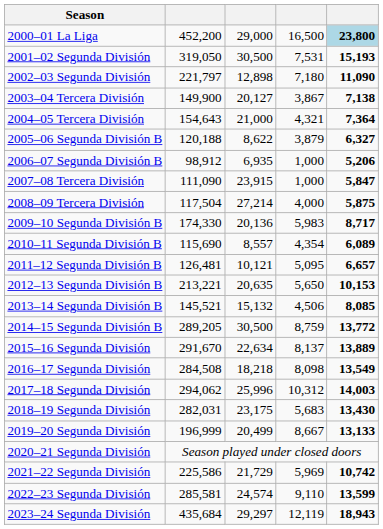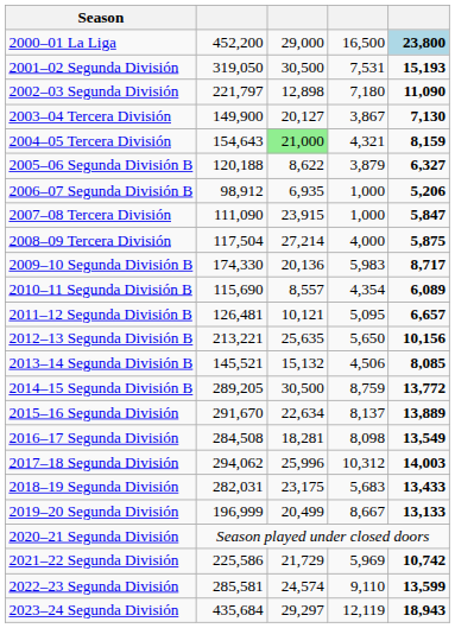 <table class="wikitable sortable" style="text-align:right">
 <tr>
 <th>Season</th>
 <th width=65></th>
 <th width=55></th>
 <th width=55></th>
 <th width=55></th>
 </tr>
 <tr>
 <td align=left><a href='#'>2000–01 La Liga</a></td>
 <td>452,200</td>
 <td>29,000</td>
 <td>16,500</td>
 <td style="background: lightblue;"><strong>23,800</strong></td>
 </tr>
 <tr>
 <td align=left><a href='#'>2001–02 Segunda División</a></td>
 <td>319,050</td>
 <td>30,500</td>
 <td>7,531</td>
 <td><strong>15,193</strong></td>
 </tr>
 <tr>
 <td align=left><a href='#'>2002–03 Segunda División</a></td>
 <td>221,797</td>
 <td>12,898</td>
 <td>7,180</td>
 <td><strong>11,090</strong></td>
 </tr>
 <tr>
 <td align=left><a href='#'>2003–04 Tercera División</a></td>
 <td>149,900</td>
 <td>20,127</td>
 <td>3,867</td>
-<td><strong>7,138</strong></td>
+<td><strong>7,130</strong></td>
 </tr>
 <tr>
 <td align=left><a href='#'>2004–05 Tercera División</a></td>
 <td>154,643</td>
-<td>21,000</td>
+<td style="background: lightgreen;">21,000</td>
 <td>4,321</td>
-<td><strong>7,364</strong></td>
+<td><strong>8,159</strong></td>
 </tr>
 <tr>
 <td align=left><a href='#'>2005–06 Segunda División B</a></td>
 <td>120,188</td>
 <td>8,622</td>
 <td>3,879</td>
 <td><strong>6,327</strong></td>
 </tr>
 <tr>
 <td align=left><a href='#'>2006–07 Segunda División B</a></td>
 <td>98,912</td>
 <td>6,935</td>
 <td>1,000</td>
 <td><strong>5,206</strong></td>
 </tr>
 <tr>
 <td align=left><a href='#'>2007–08 Tercera División</a></td>
 <td>111,090</td>
 <td>23,915</td>
 <td>1,000</td>
 <td><strong>5,847</strong></td>
 </tr>
 <tr>
 <td align=left><a href='#'>2008–09 Tercera División</a></td>
 <td>117,504</td>
 <td>27,214</td>
 <td>4,000</td>
 <td><strong>5,875</strong></td>
 </tr>
 <tr>
 <td align=left><a href='#'>2009–10 Segunda División B</a></td>
 <td>174,330</td>
 <td>20,136</td>
 <td>5,983</td>
 <td><strong>8,717</strong></td>
 </tr>
 <tr>
 <td align=left><a href='#'>2010–11 Segunda División B</a></td>
 <td>115,690</td>
 <td>8,557</td>
 <td>4,354</td>
 <td><strong>6,089</strong></td>
 </tr>
 <tr>
 <td align=left><a href='#'>2011–12 Segunda División B</a></td>
 <td>126,481</td>
 <td>10,121</td>
 <td>5,095</td>
 <td><strong>6,657</strong></td>
 </tr>
 <tr>
 <td align=left><a href='#'>2012–13 Segunda División B</a></td>
 <td>213,221</td>
-<td>20,635</td>
+<td>25,635</td>
 <td>5,650</td>
-<td><strong>10,153</strong></td>
+<td><strong>10,156</strong></td>
 </tr>
 <tr>
 <td align=left><a href='#'>2013–14 Segunda División B</a></td>
 <td>145,521</td>
 <td>15,132</td>
 <td>4,506</td>
 <td><strong>8,085</strong></td>
 </tr>
 <tr>
 <td align=left><a href='#'>2014–15 Segunda División B</a></td>
 <td>289,205</td>
 <td>30,500</td>
 <td>8,759</td>
 <td><strong>13,772</strong></td>
 </tr>
 <tr>
 <td align=left><a href='#'>2015–16 Segunda División</a></td>
 <td>291,670</td>
 <td>22,634</td>
 <td>8,137</td>
 <td><strong>13,889</strong></td>
 </tr>
 <tr>
 <td align=left><a href='#'>2016–17 Segunda División</a></td>
 <td>284,508</td>
-<td>18,218</td>
+<td>18,281</td>
 <td>8,098</td>
 <td><strong>13,549</strong></td>
 </tr>
 <tr>
 <td align=left><a href='#'>2017–18 Segunda División</a></td>
 <td>294,062</td>
 <td>25,996</td>
 <td>10,312</td>
 <td><strong>14,003</strong></td>
 </tr>
 <tr>
 <td align=left><a href='#'>2018–19 Segunda División</a></td>
 <td>282,031</td>
 <td>23,175</td>
 <td>5,683</td>
-<td><strong>13,430</strong></td>
+<td><strong>13,433</strong></td>
 </tr>
 <tr>
 <td align=left><a href='#'>2019–20 Segunda División</a></td>
 <td>196,999</td>
 <td>20,499</td>
 <td>8,667</td>
 <td><strong>13,133</strong></td>
 </tr>
 <tr>
 <td align=left><a href='#'>2020–21 Segunda División</a></td>
 <td align=center colspan=4><em>Season played under closed doors</em></td>
 </tr>
 <tr>
 <td align=left><a href='#'>2021–22 Segunda División</a></td>
 <td>225,586</td>
 <td>21,729</td>
 <td>5,969</td>
 <td><strong>10,742</strong></td>
 </tr>
 <tr>
 <td align=left><a href='#'>2022–23 Segunda División</a></td>
 <td>285,581</td>
 <td>24,574</td>
 <td>9,110</td>
 <td><strong>13,599</strong></td>
 </tr>
 <tr>
 <td align=left><a href='#'>2023–24 Segunda División</a></td>
 <td>435,684</td>
 <td>29,297</td>
 <td>12,119</td>
 <td><strong>18,943</strong></td>
 </tr>
 </table>
